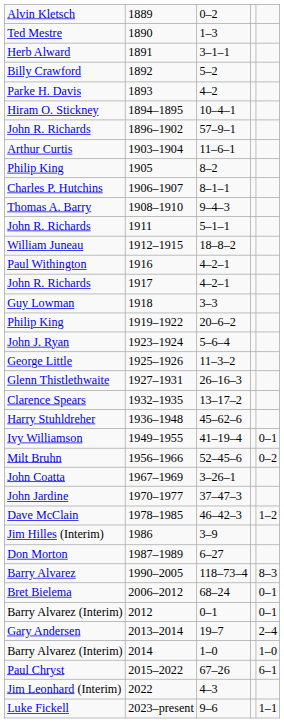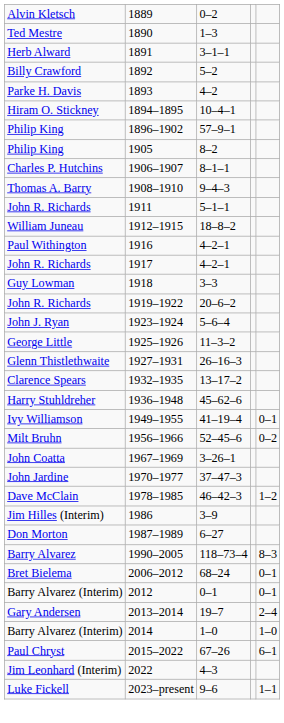 <table class="wikitable">
 <tr>
 <td><a href='#'>Alvin Kletsch</a></td>
 <td>1889</td>
 <td>0–2</td>
 <td></td>
 <td></td>
 </tr>
 <tr>
 <td><a href='#'>Ted Mestre</a></td>
 <td>1890</td>
 <td>1–3</td>
 <td></td>
 <td></td>
 </tr>
 <tr>
 <td><a href='#'>Herb Alward</a></td>
 <td>1891</td>
 <td>3–1–1</td>
 <td></td>
 <td></td>
 </tr>
 <tr>
 <td><a href='#'>Billy Crawford</a></td>
 <td>1892</td>
 <td>5–2</td>
 <td></td>
 <td></td>
 </tr>
 <tr>
 <td><a href='#'>Parke H. Davis</a></td>
 <td>1893</td>
 <td>4–2</td>
 <td></td>
 <td></td>
 </tr>
 <tr>
 <td><a href='#'>Hiram O. Stickney</a></td>
 <td>1894–1895</td>
 <td>10–4–1</td>
 <td></td>
 <td></td>
 </tr>
 <tr>
-<td><a href='#'>John R. Richards</a></td>
+<td><a href='#'>Philip King</a></td>
 <td>1896–1902</td>
 <td>57–9–1</td>
-<td></td>
-<td></td>
-</tr>
-<tr>
-<td><a href='#'>Arthur Curtis</a></td>
-<td>1903–1904</td>
-<td>11–6–1</td>
 <td></td>
 <td></td>
 </tr>
 <tr>
 <td><a href='#'>Philip King</a></td>
 <td>1905</td>
 <td>8–2</td>
 <td></td>
 <td></td>
 </tr>
 <tr>
 <td><a href='#'>Charles P. Hutchins</a></td>
 <td>1906–1907</td>
 <td>8–1–1</td>
 <td></td>
 <td></td>
 </tr>
 <tr>
 <td><a href='#'>Thomas A. Barry</a></td>
 <td>1908–1910</td>
 <td>9–4–3</td>
 <td></td>
 <td></td>
 </tr>
 <tr>
 <td><a href='#'>John R. Richards</a></td>
 <td>1911</td>
 <td>5–1–1</td>
 <td></td>
 <td></td>
 </tr>
 <tr>
 <td><a href='#'>William Juneau</a></td>
 <td>1912–1915</td>
 <td>18–8–2</td>
 <td></td>
 <td></td>
 </tr>
 <tr>
 <td><a href='#'>Paul Withington</a></td>
 <td>1916</td>
 <td>4–2–1</td>
 <td></td>
 <td></td>
 </tr>
 <tr>
 <td><a href='#'>John R. Richards</a></td>
 <td>1917</td>
 <td>4–2–1</td>
 <td></td>
 <td></td>
 </tr>
 <tr>
 <td><a href='#'>Guy Lowman</a></td>
 <td>1918</td>
 <td>3–3</td>
 <td></td>
 <td></td>
 </tr>
 <tr>
-<td><a href='#'>Philip King</a></td>
+<td><a href='#'>John R. Richards</a></td>
 <td>1919–1922</td>
 <td>20–6–2</td>
 <td></td>
 <td></td>
 </tr>
 <tr>
 <td><a href='#'>John J. Ryan</a></td>
 <td>1923–1924</td>
 <td>5–6–4</td>
 <td></td>
 <td></td>
 </tr>
 <tr>
 <td><a href='#'>George Little</a></td>
 <td>1925–1926</td>
 <td>11–3–2</td>
 <td></td>
 <td></td>
 </tr>
 <tr>
 <td><a href='#'>Glenn Thistlethwaite</a></td>
 <td>1927–1931</td>
 <td>26–16–3</td>
 <td></td>
 <td></td>
 </tr>
 <tr>
 <td><a href='#'>Clarence Spears</a></td>
 <td>1932–1935</td>
 <td>13–17–2</td>
 <td></td>
 <td></td>
 </tr>
 <tr>
 <td><a href='#'>Harry Stuhldreher</a></td>
 <td>1936–1948</td>
 <td>45–62–6</td>
 <td></td>
 <td></td>
 </tr>
 <tr>
 <td><a href='#'>Ivy Williamson</a></td>
 <td>1949–1955</td>
 <td>41–19–4</td>
 <td></td>
 <td>0–1</td>
 </tr>
 <tr>
 <td><a href='#'>Milt Bruhn</a></td>
 <td>1956–1966</td>
 <td>52–45–6</td>
 <td></td>
 <td>0–2</td>
 </tr>
 <tr>
 <td><a href='#'>John Coatta</a></td>
 <td>1967–1969</td>
 <td>3–26–1</td>
 <td></td>
 <td></td>
 </tr>
 <tr>
 <td><a href='#'>John Jardine</a></td>
 <td>1970–1977</td>
 <td>37–47–3</td>
 <td></td>
 <td></td>
 </tr>
 <tr>
 <td><a href='#'>Dave McClain</a></td>
 <td>1978–1985</td>
 <td>46–42–3</td>
 <td></td>
 <td>1–2</td>
 </tr>
 <tr>
 <td><a href='#'>Jim Hilles</a> (Interim)</td>
 <td>1986</td>
 <td>3–9</td>
 <td></td>
 <td></td>
 </tr>
 <tr>
 <td><a href='#'>Don Morton</a></td>
 <td>1987–1989</td>
 <td>6–27</td>
 <td></td>
 <td></td>
 </tr>
 <tr>
 <td><a href='#'>Barry Alvarez</a></td>
 <td>1990–2005</td>
 <td>118–73–4</td>
 <td></td>
 <td>8–3</td>
 </tr>
 <tr>
 <td><a href='#'>Bret Bielema</a></td>
 <td>2006–2012</td>
 <td>68–24</td>
 <td></td>
 <td>0–1</td>
 </tr>
 <tr>
 <td>Barry Alvarez (Interim)</td>
 <td>2012</td>
 <td>0–1</td>
 <td></td>
 <td>0–1</td>
 </tr>
 <tr>
 <td><a href='#'>Gary Andersen</a></td>
 <td>2013–2014</td>
 <td>19–7</td>
 <td></td>
 <td>2–4</td>
 </tr>
 <tr>
 <td>Barry Alvarez (Interim)</td>
 <td>2014</td>
 <td>1–0</td>
 <td></td>
 <td>1–0</td>
 </tr>
 <tr>
 <td><a href='#'>Paul Chryst</a></td>
 <td>2015–2022</td>
 <td>67–26</td>
 <td></td>
 <td>6–1 </td>
 </tr>
 <tr>
 <td><a href='#'>Jim Leonhard</a> (Interim)</td>
 <td>2022</td>
 <td>4–3</td>
 <td></td>
 <td></td>
 </tr>
 <tr>
 <td><a href='#'>Luke Fickell</a></td>
 <td>2023–present</td>
 <td>9–6</td>
 <td></td>
 <td>1–1</td>
 </tr>
 </table>
